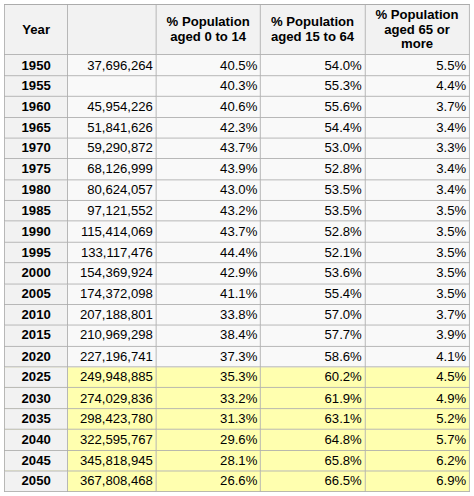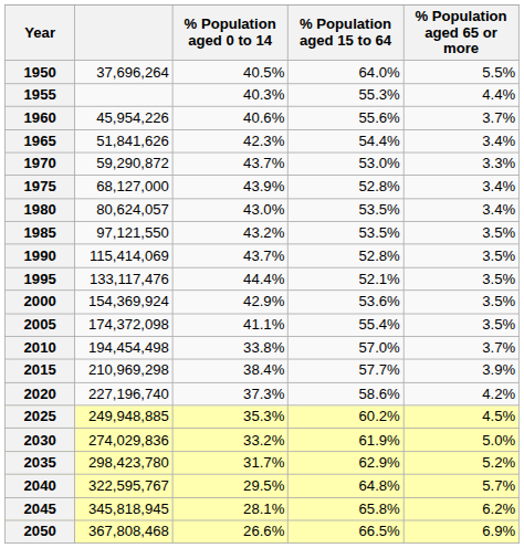 <table class="wikitable" style=text-align:right>
 <tr class=static-row-header style=vertical-align:bottom>
 </tr>
 <tr>
 <th width="70">Year</th>
 <th width="100"></th>
 <th width="120">% Population<br>aged 0 to 14</th>
 <th width="120">% Population<br>aged 15 to 64</th>
 <th width="120">% Population<br>aged 65 or more</th>
 </tr>
 <tr>
 <th>1950</th>
 <td>37,696,264</td>
 <td>40.5%</td>
-<td>54.0%</td>
+<td>64.0%</td>
 <td>5.5%</td>
 </tr>
 <tr>
 <th>1955</th>
 <td></td>
 <td>40.3%</td>
 <td>55.3%</td>
 <td>4.4%</td>
 </tr>
 <tr>
 <th>1960</th>
 <td>45,954,226</td>
 <td>40.6%</td>
 <td>55.6%</td>
 <td>3.7%</td>
 </tr>
 <tr>
 <th>1965</th>
 <td>51,841,626</td>
 <td>42.3%</td>
 <td>54.4%</td>
 <td>3.4%</td>
 </tr>
 <tr>
 <th>1970</th>
 <td>59,290,872</td>
 <td>43.7%</td>
 <td>53.0%</td>
 <td>3.3%</td>
 </tr>
 <tr>
 <th>1975</th>
-<td>68,126,999</td>
+<td>68,127,000</td>
 <td>43.9%</td>
 <td>52.8%</td>
 <td>3.4%</td>
 </tr>
 <tr>
 <th>1980</th>
 <td>80,624,057</td>
 <td>43.0%</td>
 <td>53.5%</td>
 <td>3.4%</td>
 </tr>
 <tr>
 <th>1985</th>
-<td>97,121,552</td>
+<td>97,121,550</td>
 <td>43.2%</td>
 <td>53.5%</td>
 <td>3.5%</td>
 </tr>
 <tr>
 <th>1990</th>
 <td>115,414,069</td>
 <td>43.7%</td>
 <td>52.8%</td>
 <td>3.5%</td>
 </tr>
 <tr>
 <th>1995</th>
 <td>133,117,476</td>
 <td>44.4%</td>
 <td>52.1%</td>
 <td>3.5%</td>
 </tr>
 <tr>
 <th>2000</th>
 <td>154,369,924</td>
 <td>42.9%</td>
 <td>53.6%</td>
 <td>3.5%</td>
 </tr>
 <tr>
 <th>2005</th>
 <td>174,372,098</td>
 <td>41.1%</td>
 <td>55.4%</td>
 <td>3.5%</td>
 </tr>
 <tr>
 <th>2010</th>
-<td>207,188,801</td>
+<td>194,454,498</td>
 <td>33.8%</td>
 <td>57.0%</td>
 <td>3.7%</td>
 </tr>
 <tr>
 <th>2015</th>
 <td>210,969,298</td>
 <td>38.4%</td>
 <td>57.7%</td>
 <td>3.9%</td>
 </tr>
 <tr>
 <th>2020</th>
-<td>227,196,741</td>
+<td>227,196,740</td>
 <td>37.3%</td>
 <td>58.6%</td>
-<td>4.1%</td>
+<td>4.2%</td>
 </tr>
 <tr bgcolor="#ffffaf">
 <th>2025</th>
 <td>249,948,885</td>
 <td>35.3%</td>
 <td>60.2%</td>
 <td>4.5%</td>
 </tr>
 <tr bgcolor="#ffffaf">
 <th>2030</th>
 <td>274,029,836</td>
 <td>33.2%</td>
 <td>61.9%</td>
-<td>4.9%</td>
+<td>5.0%</td>
 </tr>
 <tr bgcolor="#ffffaf">
 <th>2035</th>
 <td>298,423,780</td>
-<td>31.3%</td>
-<td>63.1%</td>
+<td>31.7%</td>
+<td>62.9%</td>
 <td>5.2%</td>
 </tr>
 <tr bgcolor="#ffffaf">
 <th>2040</th>
 <td>322,595,767</td>
-<td>29.6%</td>
+<td>29.5%</td>
 <td>64.8%</td>
 <td>5.7%</td>
 </tr>
 <tr bgcolor="#ffffaf">
 <th>2045</th>
 <td>345,818,945</td>
 <td>28.1%</td>
 <td>65.8%</td>
 <td>6.2%</td>
 </tr>
 <tr bgcolor="#ffffaf">
 <th>2050</th>
 <td>367,808,468</td>
 <td>26.6%</td>
 <td>66.5%</td>
 <td>6.9%</td>
 </tr>
 </table>
